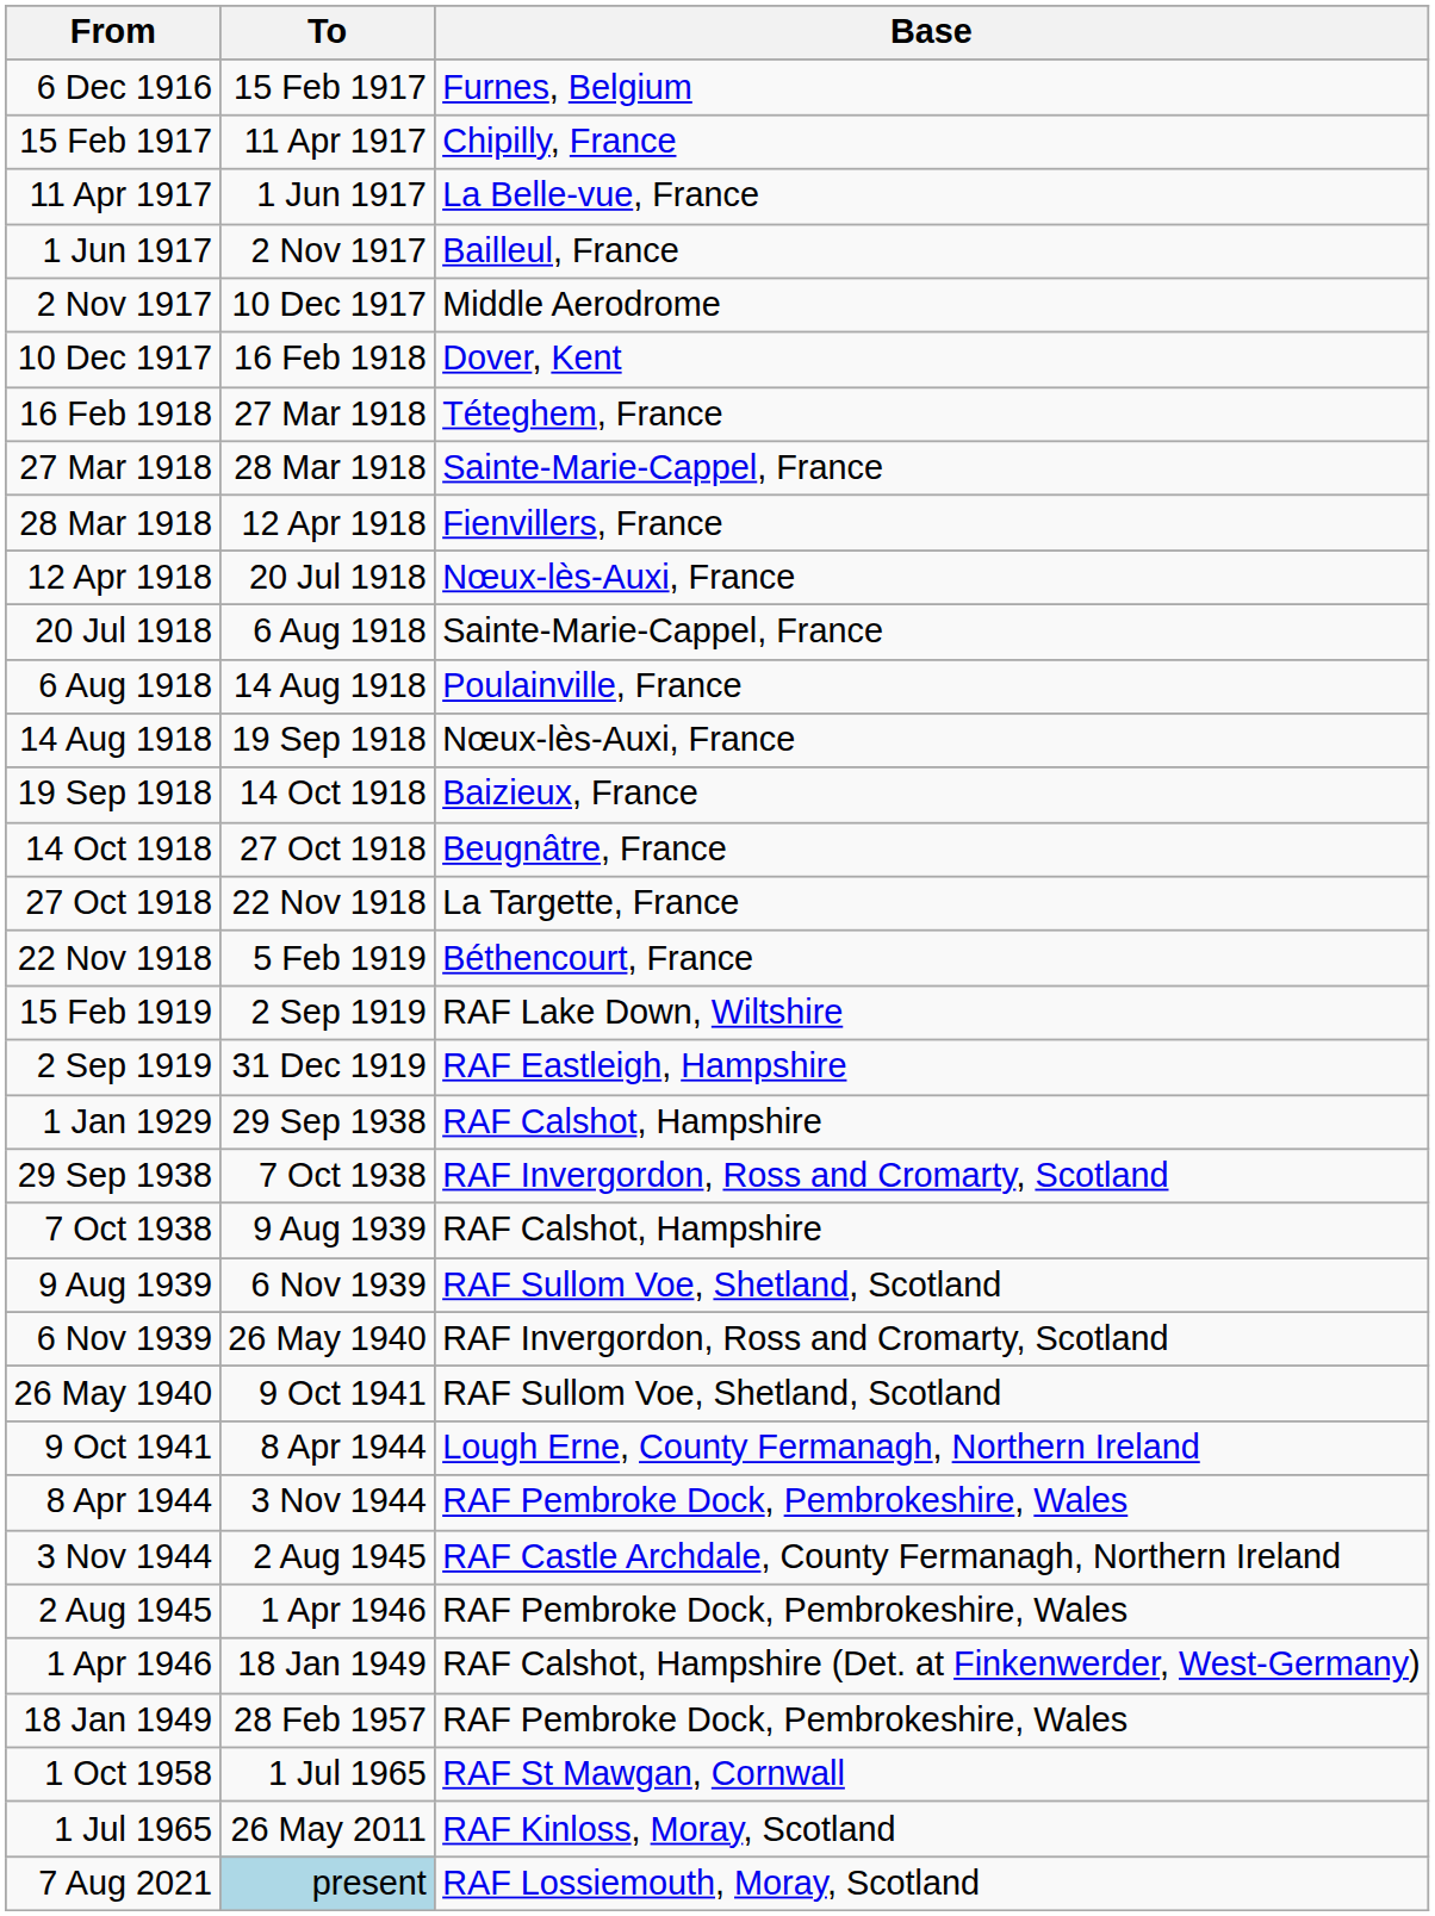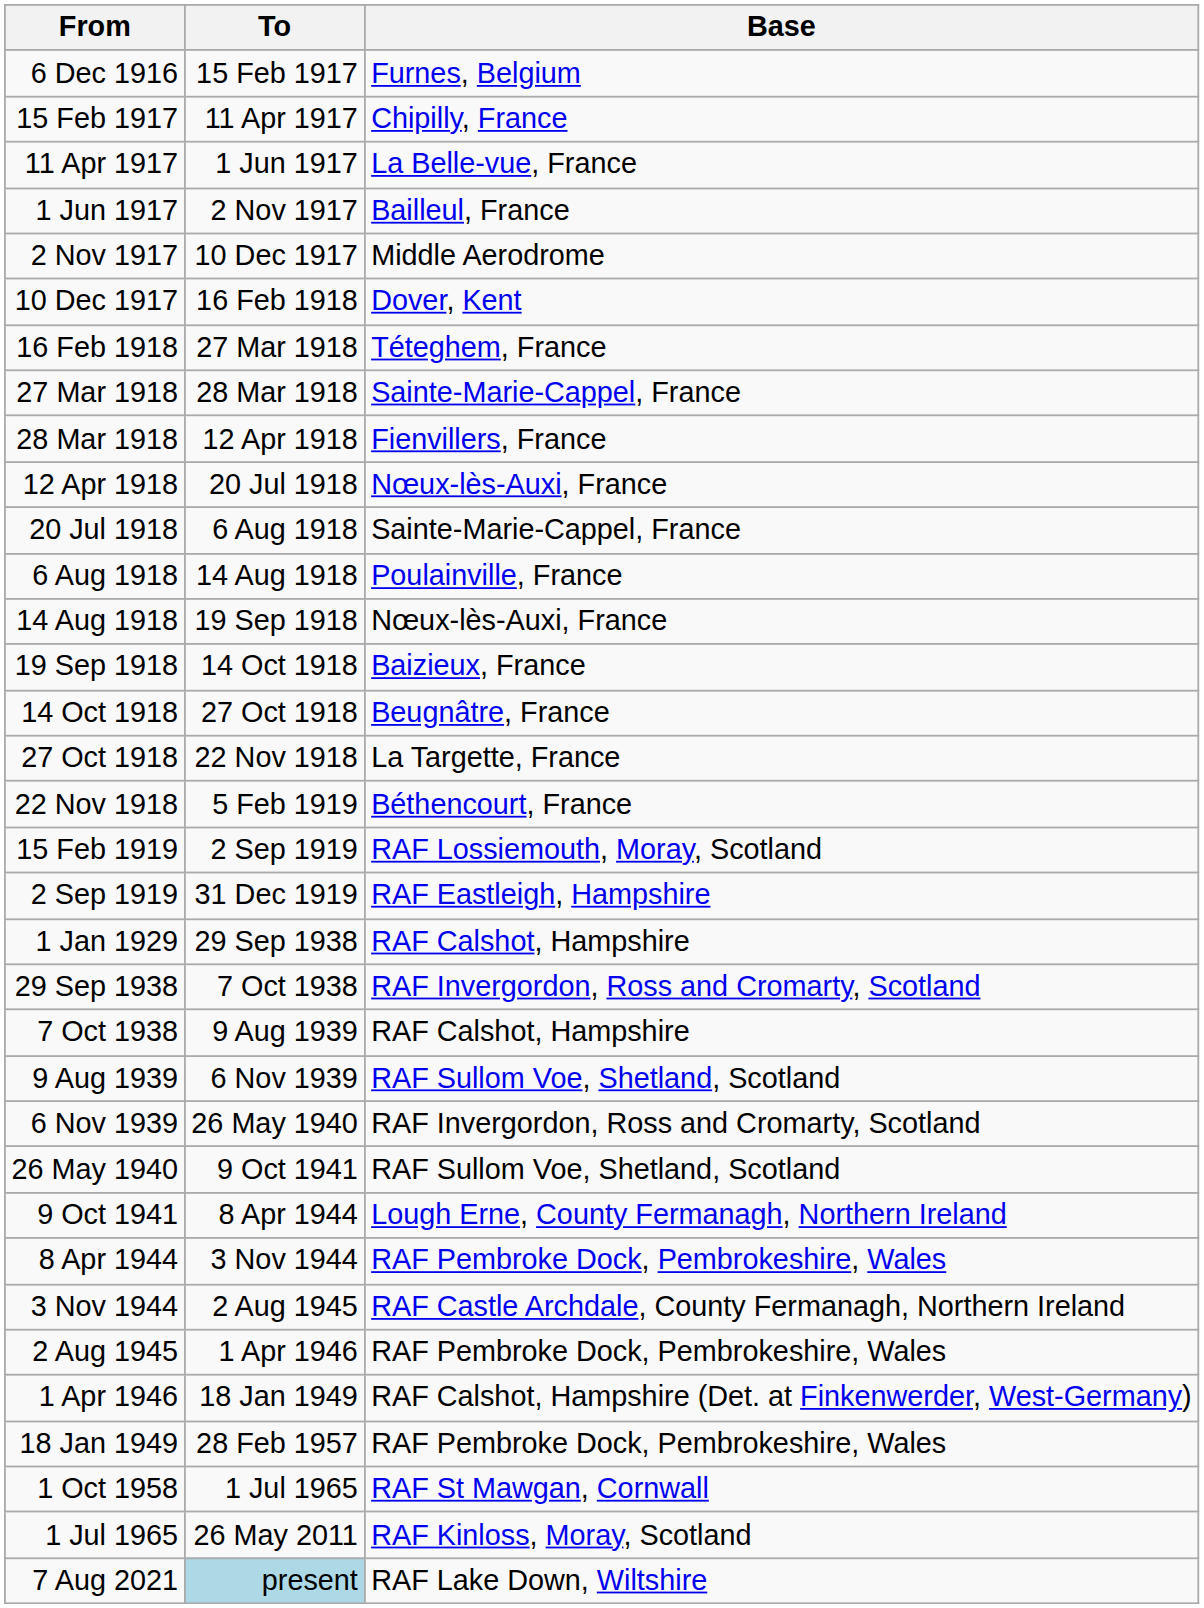 <table class="wikitable">
 <tr>
 <th>From</th>
 <th>To</th>
 <th>Base</th>
 </tr>
 <tr align="right">
 <td>6 Dec 1916</td>
 <td>15 Feb 1917</td>
 <td align="left"><a href='#'>Furnes</a>, <a href='#'>Belgium</a></td>
 </tr>
 <tr align="right">
 <td>15 Feb 1917</td>
 <td>11 Apr 1917</td>
 <td align="left"><a href='#'>Chipilly</a>, <a href='#'>France</a></td>
 </tr>
 <tr align="right">
 <td>11 Apr 1917</td>
 <td>1 Jun 1917</td>
 <td align="left"><a href='#'>La Belle-vue</a>, France</td>
 </tr>
 <tr align="right">
 <td>1 Jun 1917</td>
 <td>2 Nov 1917</td>
 <td align="left"><a href='#'>Bailleul</a>, France</td>
 </tr>
 <tr align="right">
 <td>2 Nov 1917</td>
 <td>10 Dec 1917</td>
 <td align="left">Middle Aerodrome</td>
 </tr>
 <tr align="right">
 <td>10 Dec 1917</td>
 <td>16 Feb 1918</td>
 <td align="left"><a href='#'>Dover</a>, <a href='#'>Kent</a></td>
 </tr>
 <tr align="right">
 <td>16 Feb 1918</td>
 <td>27 Mar 1918</td>
 <td align="left"><a href='#'>Téteghem</a>, France</td>
 </tr>
 <tr align="right">
 <td>27 Mar 1918</td>
 <td>28 Mar 1918</td>
 <td align="left"><a href='#'>Sainte-Marie-Cappel</a>, France</td>
 </tr>
 <tr align="right">
 <td>28 Mar 1918</td>
 <td>12 Apr 1918</td>
 <td align="left"><a href='#'>Fienvillers</a>, France</td>
 </tr>
 <tr align="right">
 <td>12 Apr 1918</td>
 <td>20 Jul 1918</td>
 <td align="left"><a href='#'>Nœux-lès-Auxi</a>, France</td>
 </tr>
 <tr align="right">
 <td>20 Jul 1918</td>
 <td>6 Aug 1918</td>
 <td align="left">Sainte-Marie-Cappel, France</td>
 </tr>
 <tr align="right">
 <td>6 Aug 1918</td>
 <td>14 Aug 1918</td>
 <td align="left"><a href='#'>Poulainville</a>, France</td>
 </tr>
 <tr align="right">
 <td>14 Aug 1918</td>
 <td>19 Sep 1918</td>
 <td align="left">Nœux-lès-Auxi, France</td>
 </tr>
 <tr align="right">
 <td>19 Sep 1918</td>
 <td>14 Oct 1918</td>
 <td align="left"><a href='#'>Baizieux</a>, France</td>
 </tr>
 <tr align="right">
 <td>14 Oct 1918</td>
 <td>27 Oct 1918</td>
 <td align="left"><a href='#'>Beugnâtre</a>, France</td>
 </tr>
 <tr align="right">
 <td>27 Oct 1918</td>
 <td>22 Nov 1918</td>
 <td align="left">La Targette, France</td>
 </tr>
 <tr align="right">
 <td>22 Nov 1918</td>
 <td>5 Feb 1919</td>
 <td align="left"><a href='#'>Béthencourt</a>, France</td>
 </tr>
 <tr align="right">
 <td>15 Feb 1919</td>
 <td>2 Sep 1919</td>
-<td align="left">RAF Lake Down, <a href='#'>Wiltshire</a></td>
+<td align="left"><a href='#'>RAF Lossiemouth</a>, <a href='#'>Moray</a>, Scotland</td>
 </tr>
 <tr align="right">
 <td>2 Sep 1919</td>
 <td>31 Dec 1919</td>
 <td align="left"><a href='#'>RAF Eastleigh</a>, <a href='#'>Hampshire</a></td>
 </tr>
 <tr align="right">
 <td>1 Jan 1929</td>
 <td>29 Sep 1938</td>
 <td align="left"><a href='#'>RAF Calshot</a>, Hampshire</td>
 </tr>
 <tr align="right">
 <td>29 Sep 1938</td>
 <td>7 Oct 1938</td>
 <td align="left"><a href='#'>RAF Invergordon</a>, <a href='#'>Ross and Cromarty</a>, <a href='#'>Scotland</a></td>
 </tr>
 <tr align="right">
 <td>7 Oct 1938</td>
 <td>9 Aug 1939</td>
 <td align="left">RAF Calshot, Hampshire</td>
 </tr>
 <tr align="right">
 <td>9 Aug 1939</td>
 <td>6 Nov 1939</td>
 <td align="left"><a href='#'>RAF Sullom Voe</a>, <a href='#'>Shetland</a>, Scotland</td>
 </tr>
 <tr align="right">
 <td>6 Nov 1939</td>
 <td>26 May 1940</td>
 <td align="left">RAF Invergordon, Ross and Cromarty, Scotland</td>
 </tr>
 <tr align="right">
 <td>26 May 1940</td>
 <td>9 Oct 1941</td>
 <td align="left">RAF Sullom Voe, Shetland, Scotland</td>
 </tr>
 <tr align="right">
 <td>9 Oct 1941</td>
 <td>8 Apr 1944</td>
 <td align="left"><a href='#'>Lough Erne</a>, <a href='#'>County Fermanagh</a>, <a href='#'>Northern Ireland</a></td>
 </tr>
 <tr align="right">
 <td>8 Apr 1944</td>
 <td>3 Nov 1944</td>
 <td align="left"><a href='#'>RAF Pembroke Dock</a>, <a href='#'>Pembrokeshire</a>, <a href='#'>Wales</a></td>
 </tr>
 <tr align="right">
 <td>3 Nov 1944</td>
 <td>2 Aug 1945</td>
 <td align="left"><a href='#'>RAF Castle Archdale</a>, County Fermanagh, Northern Ireland</td>
 </tr>
 <tr align="right">
 <td>2 Aug 1945</td>
 <td>1 Apr 1946</td>
 <td align="left">RAF Pembroke Dock, Pembrokeshire, Wales</td>
 </tr>
 <tr align="right">
 <td>1 Apr 1946</td>
 <td>18 Jan 1949</td>
 <td align="left">RAF Calshot, Hampshire (Det. at <a href='#'>Finkenwerder</a>, <a href='#'>West-Germany</a>)</td>
 </tr>
 <tr align="right">
 <td>18 Jan 1949</td>
 <td>28 Feb 1957</td>
 <td align="left">RAF Pembroke Dock, Pembrokeshire, Wales</td>
 </tr>
 <tr align="right">
 <td>1 Oct 1958</td>
 <td>1 Jul 1965</td>
 <td align="left"><a href='#'>RAF St Mawgan</a>, <a href='#'>Cornwall</a></td>
 </tr>
 <tr align="right">
 <td>1 Jul 1965</td>
 <td>26 May 2011</td>
 <td align="left"><a href='#'>RAF Kinloss</a>, <a href='#'>Moray</a>, Scotland</td>
 </tr>
 <tr align="right">
 <td>7 Aug 2021</td>
 <td style="background: lightblue;">present</td>
-<td align="left"><a href='#'>RAF Lossiemouth</a>, <a href='#'>Moray</a>, Scotland</td>
+<td align="left">RAF Lake Down, <a href='#'>Wiltshire</a></td>
 </tr>
 </table>
